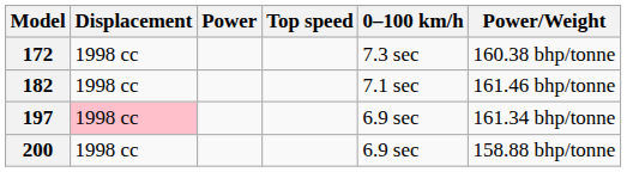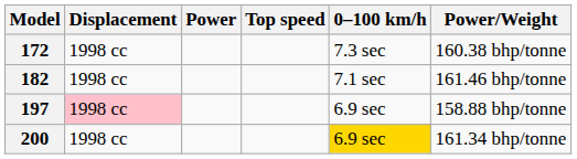 <table class="wikitable">
 <tr>
 <th>Model</th>
 <th>Displacement</th>
 <th>Power</th>
 <th>Top speed</th>
 <th>0–100 km/h</th>
 <th>Power/Weight</th>
 </tr>
 <tr>
 <th>172</th>
 <td>1998 cc</td>
 <td></td>
 <td></td>
 <td>7.3 sec</td>
 <td>160.38 bhp/tonne</td>
 </tr>
 <tr>
 <th>182</th>
 <td>1998 cc</td>
 <td></td>
 <td></td>
 <td>7.1 sec</td>
 <td>161.46 bhp/tonne</td>
 </tr>
 <tr>
 <th>197</th>
 <td style="background: pink;">1998 cc</td>
 <td></td>
 <td></td>
 <td>6.9 sec</td>
-<td>161.34 bhp/tonne</td>
+<td>158.88 bhp/tonne</td>
 </tr>
 <tr>
 <th>200</th>
 <td>1998 cc</td>
 <td></td>
 <td></td>
-<td>6.9 sec</td>
-<td>158.88 bhp/tonne</td>
+<td style="background: gold;">6.9 sec</td>
+<td>161.34 bhp/tonne</td>
 </tr>
 </table>
